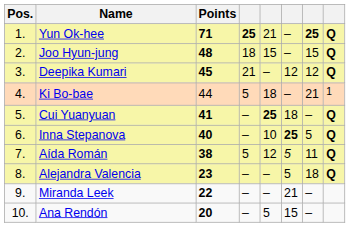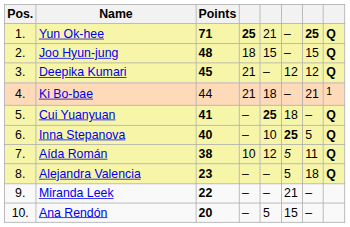 <table class="wikitable">
 <tr>
 <th width=10px>Pos.</th>
 <th width=200px>Name</th>
 <th width=20px>Points</th>
 <th width=20px></th>
 <th width=20px></th>
 <th width=20px></th>
 <th width=20px></th>
 <th width=20px></th>
 </tr>
 <tr style="background:#f7f6a8;">
 <td align=center>1.</td>
 <td> <a href='#'>Yun Ok-hee</a></td>
 <td><strong>71</strong></td>
 <td><strong>25</strong></td>
 <td>21</td>
 <td>–</td>
 <td><strong>25</strong></td>
 <td><strong>Q</strong></td>
 </tr>
 <tr style="background:#f7f6a8;">
 <td align=center>2.</td>
 <td> <a href='#'>Joo Hyun-jung</a></td>
 <td><strong>48</strong></td>
 <td>18</td>
 <td>15</td>
 <td>–</td>
 <td>15</td>
 <td><strong>Q</strong></td>
 </tr>
 <tr style="background:#f7f6a8;">
 <td align=center>3.</td>
 <td> <a href='#'>Deepika Kumari</a></td>
 <td><strong>45</strong></td>
 <td>21</td>
 <td>–</td>
 <td>12</td>
 <td>12</td>
 <td><strong>Q</strong></td>
 </tr>
 <tr style="background:#ffdab9;">
 <td align=center>4.</td>
 <td> <a href='#'>Ki Bo-bae</a></td>
 <td>44</td>
-<td>5</td>
+<td>21</td>
 <td>18</td>
 <td>–</td>
 <td>21</td>
 <td><sup>1</sup></td>
 </tr>
 <tr style="background:#f7f6a8;">
 <td align=center>5.</td>
 <td> <a href='#'>Cui Yuanyuan</a></td>
 <td><strong>41</strong></td>
 <td>–</td>
 <td><strong>25</strong></td>
 <td>18</td>
 <td>–</td>
 <td><strong>Q</strong></td>
 </tr>
 <tr style="background:#f7f6a8;">
 <td align=center>6.</td>
 <td> <a href='#'>Inna Stepanova</a></td>
 <td><strong>40</strong></td>
 <td>–</td>
 <td>10</td>
 <td><strong>25</strong></td>
 <td>5</td>
 <td><strong>Q</strong></td>
 </tr>
 <tr style="background:#f7f6a8;">
 <td align=center>7.</td>
 <td> <a href='#'>Aída Román</a></td>
 <td><strong>38</strong></td>
-<td>5</td>
+<td>10</td>
 <td>12</td>
 <td><em>5</em></td>
 <td>11</td>
 <td><strong>Q</strong></td>
 </tr>
 <tr style="background:#f7f6a8;">
 <td align=center>8.</td>
 <td> <a href='#'>Alejandra Valencia</a></td>
 <td><strong>23</strong></td>
 <td>–</td>
 <td>–</td>
 <td>5</td>
 <td>18</td>
 <td><strong>Q</strong></td>
 </tr>
 <tr>
 <td align=center>9.</td>
 <td> <a href='#'>Miranda Leek</a></td>
 <td><strong>22</strong></td>
 <td>–</td>
 <td>–</td>
 <td>21</td>
 <td>–</td>
 <td></td>
 </tr>
 <tr>
 <td align=center>10.</td>
 <td> <a href='#'>Ana Rendón</a></td>
 <td><strong>20</strong></td>
 <td>–</td>
 <td>5</td>
 <td>15</td>
 <td>–</td>
 <td></td>
 </tr>
 </table>
